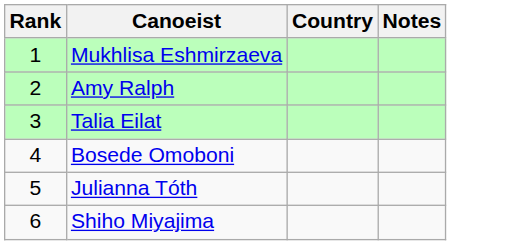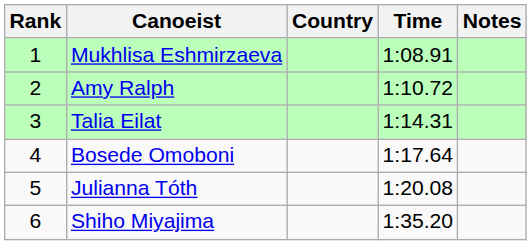 <table class="wikitable" style="text-align:center">
 <tr>
 <th>Rank</th>
 <th>Canoeist</th>
 <th>Country</th>
+<th>Time</th>
 <th>Notes</th>
 </tr>
 <tr bgcolor=bbffbb>
 <td>1</td>
 <td align="left"><a href='#'>Mukhlisa Eshmirzaeva</a></td>
 <td align="left"></td>
+<td>1:08.91</td>
 <td></td>
 </tr>
 <tr bgcolor=bbffbb>
 <td>2</td>
 <td align="left"><a href='#'>Amy Ralph</a></td>
 <td align="left"></td>
+<td>1:10.72</td>
 <td></td>
 </tr>
 <tr bgcolor=bbffbb>
 <td>3</td>
 <td align="left"><a href='#'>Talia Eilat</a></td>
 <td align="left"></td>
+<td>1:14.31</td>
 <td></td>
 </tr>
 <tr>
 <td>4</td>
 <td align="left"><a href='#'>Bosede Omoboni</a></td>
 <td align="left"></td>
+<td>1:17.64</td>
 <td></td>
 </tr>
 <tr>
 <td>5</td>
 <td align="left"><a href='#'>Julianna Tóth</a></td>
 <td align="left"></td>
+<td>1:20.08</td>
 <td></td>
 </tr>
 <tr>
 <td>6</td>
 <td align="left"><a href='#'>Shiho Miyajima</a></td>
 <td align="left"></td>
+<td>1:35.20</td>
 <td></td>
 </tr>
 </table>
